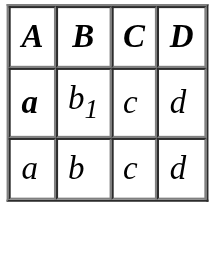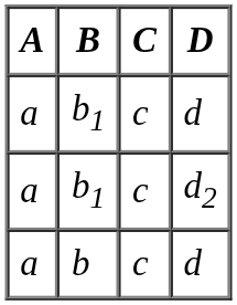 <table border="1" cellspacing="0" cellpadding="5" align="center">
 <tr>
 <th><em>A</em></th>
 <th><em>B</em></th>
 <th><em>C</em></th>
 <th><em>D</em></th>
 </tr>
 <tr>
-<td><strong><em>a</em></strong></td>
+<td><em>a</em></td>
 <td><em>b<sub>1</sub></em></td>
 <td><em>c</em></td>
 <td><em>d</em></td>
+</tr>
+<tr>
+<td><em>a</em></td>
+<td><em>b<sub>1</sub></em></td>
+<td><em>c</em></td>
+<td><em>d<sub>2</sub></em></td>
 </tr>
 <tr>
 <td><em>a</em></td>
 <td><em>b</em></td>
 <td><em>c</em></td>
 <td><em>d</em></td>
 </tr>
 </table>
